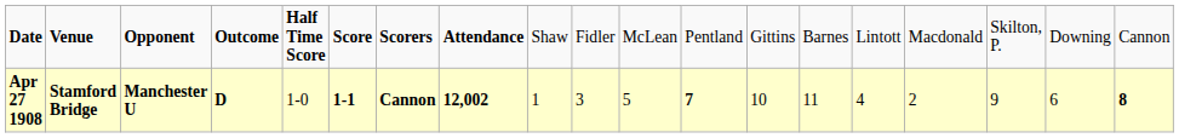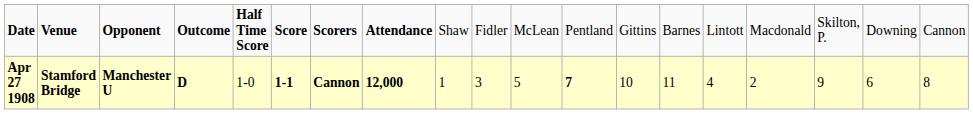 <table class="wikitable">
 <tr>
 <td><strong>Date</strong></td>
 <td><strong>Venue</strong></td>
 <td><strong>Opponent</strong></td>
 <td><strong>Outcome</strong></td>
 <td><strong>Half Time Score</strong></td>
 <td><strong>Score</strong></td>
 <td><strong>Scorers</strong></td>
 <td><strong>Attendance</strong></td>
 <td>Shaw</td>
 <td>Fidler</td>
 <td>McLean</td>
 <td>Pentland</td>
 <td>Gittins</td>
 <td>Barnes</td>
 <td>Lintott</td>
 <td>Macdonald</td>
 <td>Skilton, P.</td>
 <td>Downing</td>
 <td>Cannon</td>
 </tr>
 <tr bgcolor="#FFFFCC">
 <td><strong>Apr 27 1908</strong></td>
 <td><strong>Stamford Bridge</strong></td>
 <td><strong>Manchester U</strong></td>
 <td><strong>D</strong></td>
 <td>1-0</td>
 <td><strong>1-1</strong></td>
 <td><strong>Cannon</strong></td>
-<td><strong>12,002</strong></td>
+<td><strong>12,000</strong></td>
 <td>1</td>
 <td>3</td>
 <td>5</td>
 <td><strong>7</strong></td>
 <td>10</td>
 <td>11</td>
 <td>4</td>
 <td>2</td>
 <td>9</td>
 <td>6</td>
-<td><strong>8</strong></td>
+<td>8</td>
 </tr>
 </table>
